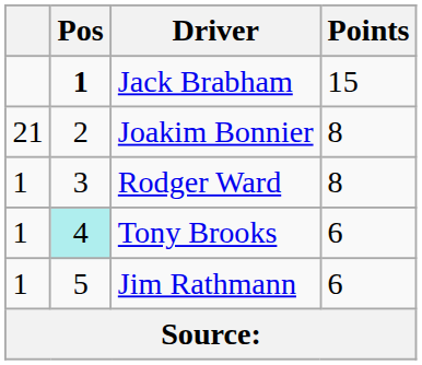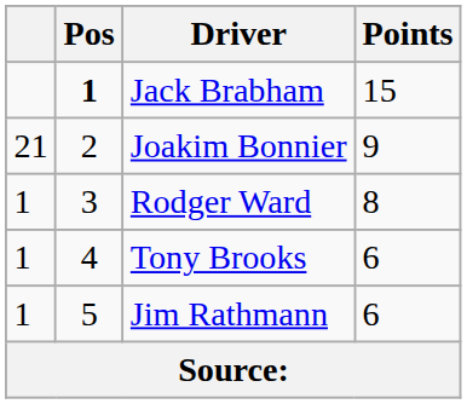 <table class="wikitable" style="font-size: 95%;">
 <tr>
 <th></th>
 <th>Pos</th>
 <th>Driver</th>
 <th>Points</th>
 </tr>
 <tr>
 <td align="left"></td>
 <td align="center"><strong>1</strong></td>
 <td> <a href='#'>Jack Brabham</a></td>
 <td align=left>15</td>
 </tr>
 <tr>
 <td align="left"> 21</td>
 <td align="center">2</td>
 <td> <a href='#'>Joakim Bonnier</a></td>
-<td align=left>8</td>
+<td align=left>9</td>
 </tr>
 <tr>
 <td align="left"> 1</td>
 <td align="center">3</td>
 <td> <a href='#'>Rodger Ward</a></td>
 <td align=left>8</td>
 </tr>
 <tr>
 <td align="left"> 1</td>
-<td align="center" style="background: paleturquoise;">4</td>
+<td align="center">4</td>
 <td> <a href='#'>Tony Brooks</a></td>
 <td align=left>6</td>
 </tr>
 <tr>
 <td align="left"> 1</td>
 <td align="center">5</td>
 <td> <a href='#'>Jim Rathmann</a></td>
 <td align=left>6</td>
 </tr>
 <tr>
 <th colspan=4>Source: </th>
 </tr>
 </table>
